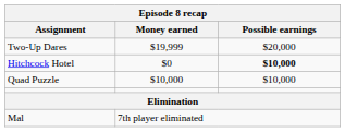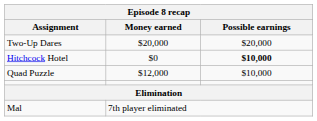 <table class="wikitable" style="font-size: 95%; margin: 10px" align="right" width="40%">
 <tr>
 <th colspan=3>Episode 8 recap</th>
 </tr>
 <tr>
 <th>Assignment</th>
 <th>Money earned</th>
 <th>Possible earnings</th>
 </tr>
 <tr>
 <td>Two-Up Dares</td>
-<td align="center">$19,999</td>
+<td align="center">$20,000</td>
 <td align="center">$20,000</td>
 </tr>
 <tr>
 <td><a href='#'>Hitchcock</a> Hotel</td>
 <td align="center">$0</td>
 <td align="center"><strong>$10,000</strong></td>
 </tr>
 <tr>
 <td>Quad Puzzle</td>
-<td align="center">$10,000</td>
+<td align="center">$12,000</td>
 <td align="center">$10,000</td>
 </tr>
 <tr>
 <td><strong></strong></td>
 <td align="center"><strong></strong></td>
 <td align="center"><strong></strong></td>
 </tr>
 <tr>
 <th colspan=3>Elimination</th>
 </tr>
 <tr>
 <td>Mal</td>
 <td colspan=2>7th player eliminated</td>
 </tr>
 </table>
